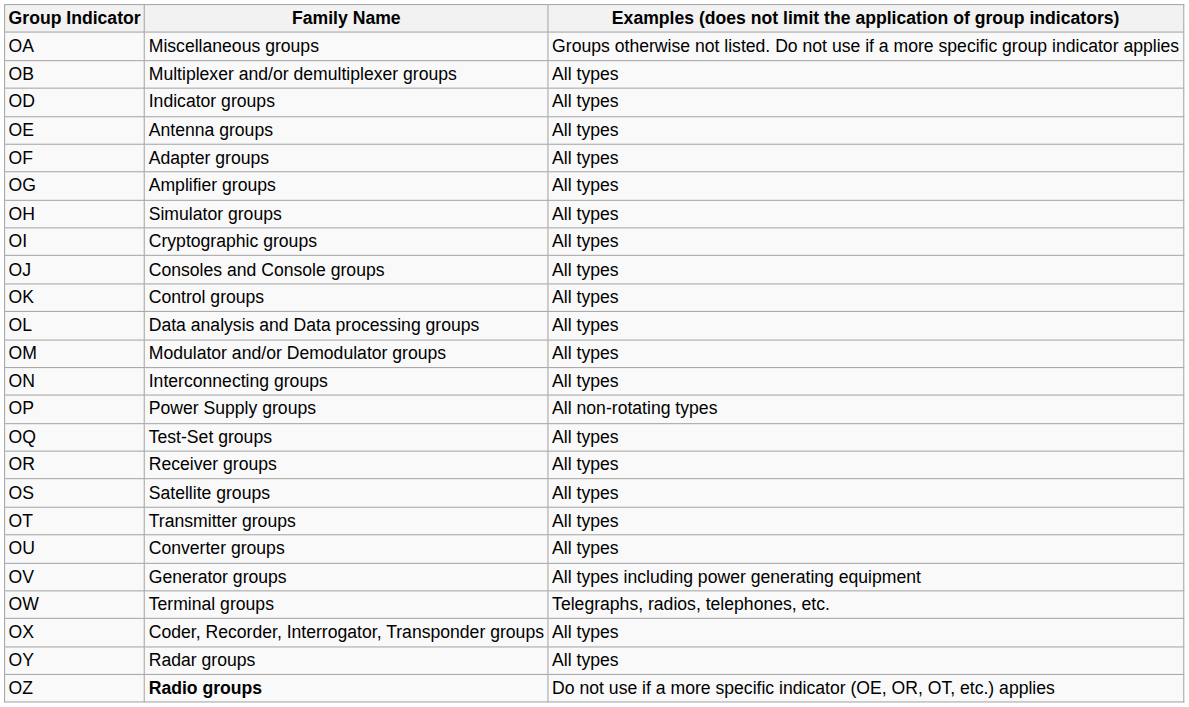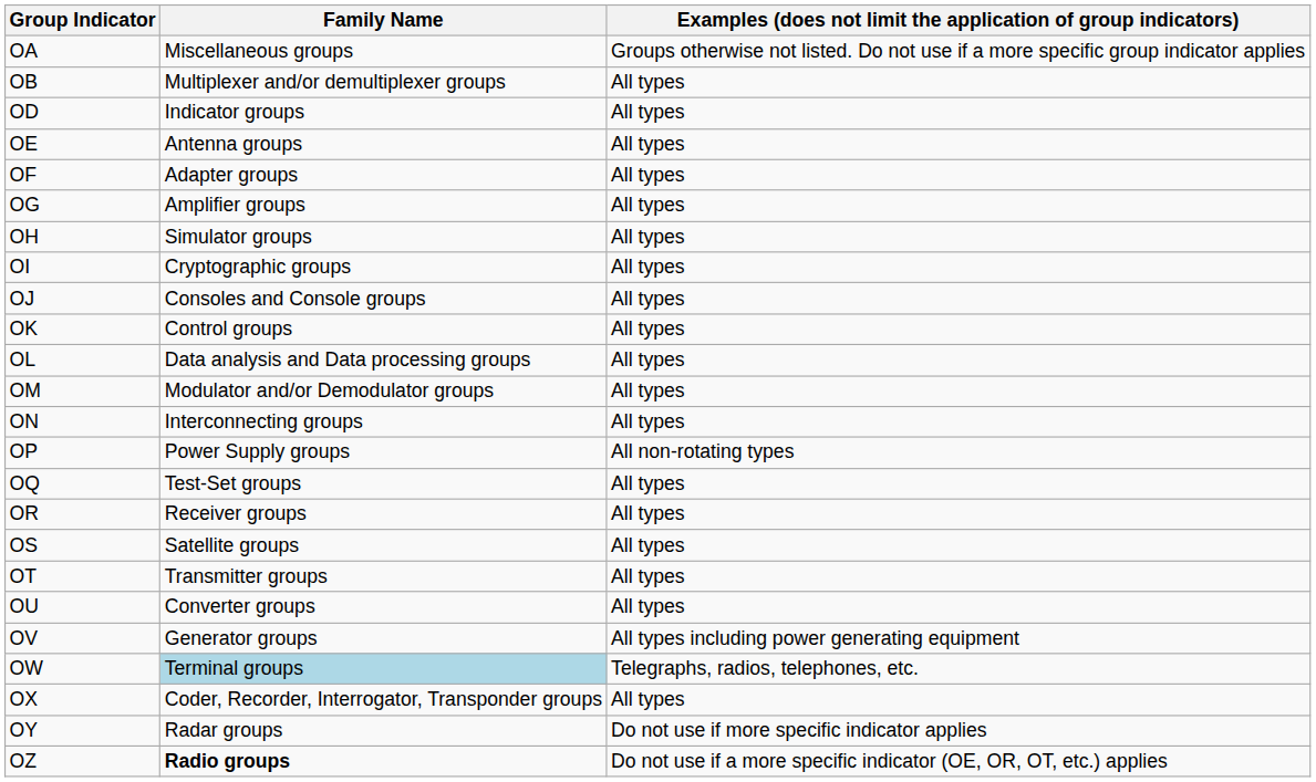 <table class="wikitable">
 <tr>
 <th>Group Indicator</th>
 <th>Family Name</th>
 <th>Examples (does not limit the application of group indicators)</th>
 </tr>
 <tr>
 <td>OA</td>
 <td>Miscellaneous groups</td>
 <td>Groups otherwise not listed.  Do not use if a more specific group indicator applies</td>
 </tr>
 <tr>
 <td>OB</td>
 <td>Multiplexer and/or demultiplexer groups</td>
 <td>All types</td>
 </tr>
 <tr>
 <td>OD</td>
 <td>Indicator groups</td>
 <td>All types</td>
 </tr>
 <tr>
 <td>OE</td>
 <td>Antenna groups</td>
 <td>All types</td>
 </tr>
 <tr>
 <td>OF</td>
 <td>Adapter groups</td>
 <td>All types</td>
 </tr>
 <tr>
 <td>OG</td>
 <td>Amplifier groups</td>
 <td>All types</td>
 </tr>
 <tr>
 <td>OH</td>
 <td>Simulator groups</td>
 <td>All types</td>
 </tr>
 <tr>
 <td>OI</td>
 <td>Cryptographic groups</td>
 <td>All types</td>
 </tr>
 <tr>
 <td>OJ</td>
 <td>Consoles and Console groups</td>
 <td>All types</td>
 </tr>
 <tr>
 <td>OK</td>
 <td>Control groups</td>
 <td>All types</td>
 </tr>
 <tr>
 <td>OL</td>
 <td>Data analysis and Data processing groups</td>
 <td>All types</td>
 </tr>
 <tr>
 <td>OM</td>
 <td>Modulator and/or Demodulator groups</td>
 <td>All types</td>
 </tr>
 <tr>
 <td>ON</td>
 <td>Interconnecting groups</td>
 <td>All types</td>
 </tr>
 <tr>
 <td>OP</td>
 <td>Power Supply groups</td>
 <td>All non-rotating types</td>
 </tr>
 <tr>
 <td>OQ</td>
 <td>Test-Set groups</td>
 <td>All types</td>
 </tr>
 <tr>
 <td>OR</td>
 <td>Receiver groups</td>
 <td>All types</td>
 </tr>
 <tr>
 <td>OS</td>
 <td>Satellite groups</td>
 <td>All types</td>
 </tr>
 <tr>
 <td>OT</td>
 <td>Transmitter groups</td>
 <td>All types</td>
 </tr>
 <tr>
 <td>OU</td>
 <td>Converter groups</td>
 <td>All types</td>
 </tr>
 <tr>
 <td>OV</td>
 <td>Generator groups</td>
 <td>All types including power generating equipment</td>
 </tr>
 <tr>
 <td>OW</td>
-<td>Terminal groups</td>
+<td style="background: lightblue;">Terminal groups</td>
 <td>Telegraphs, radios, telephones, etc.</td>
 </tr>
 <tr>
 <td>OX</td>
 <td>Coder, Recorder, Interrogator, Transponder groups</td>
 <td>All types</td>
 </tr>
 <tr>
 <td>OY</td>
 <td>Radar groups</td>
-<td>All types</td>
+<td>Do not use if more specific indicator applies</td>
 </tr>
 <tr>
 <td>OZ</td>
 <td><strong>Radio groups</strong></td>
 <td>Do not use if a more specific indicator (OE, OR, OT, etc.) applies</td>
 </tr>
 </table>
